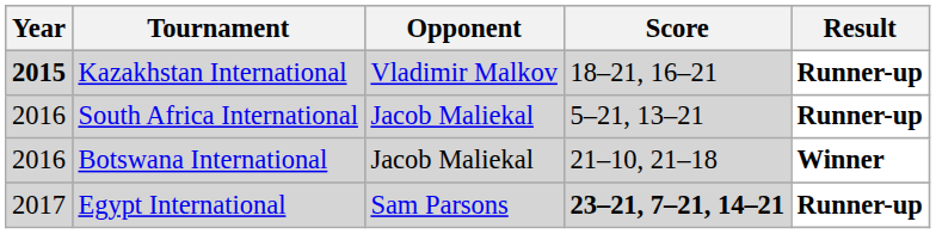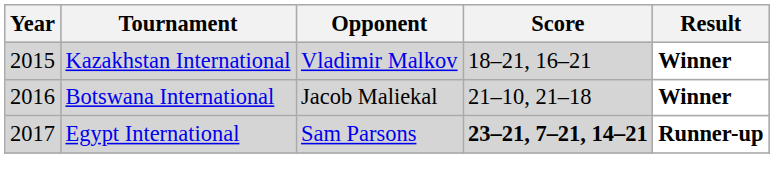 <table class="sortable wikitable" style="font-size: 90%;">
 <tr>
 <th>Year</th>
 <th>Tournament</th>
 <th>Opponent</th>
 <th>Score</th>
 <th>Result</th>
 </tr>
 <tr style="background:#D5D5D5">
-<td align="center"><strong>2015</strong></td>
+<td align="center">2015</td>
 <td align="left"><a href='#'>Kazakhstan International</a></td>
 <td align="left"> <a href='#'>Vladimir Malkov</a></td>
 <td align="left">18–21, 16–21</td>
-<td style="text-align:left; background:white"> <strong>Runner-up</strong></td>
-</tr>
-<tr style="background:#D5D5D5">
-<td align="center">2016</td>
-<td align="left"><a href='#'>South Africa International</a></td>
-<td align="left"> <a href='#'>Jacob Maliekal</a></td>
-<td align="left">5–21, 13–21</td>
-<td style="text-align:left; background:white"> <strong>Runner-up</strong></td>
+<td style="text-align:left; background:white"> <strong>Winner</strong></td>
 </tr>
 <tr style="background:#D5D5D5">
 <td align="center">2016</td>
 <td align="left"><a href='#'>Botswana International</a></td>
 <td align="left"> Jacob Maliekal</td>
 <td align="left">21–10, 21–18</td>
 <td style="text-align:left; background:white"> <strong>Winner</strong></td>
 </tr>
 <tr style="background:#D5D5D5">
 <td align="center">2017</td>
 <td align="left"><a href='#'>Egypt International</a></td>
 <td align="left"> <a href='#'>Sam Parsons</a></td>
 <td align="left"><strong>23–21, 7–21, 14–21</strong></td>
 <td style="text-align:left; background:white"> <strong>Runner-up</strong></td>
 </tr>
 </table>
